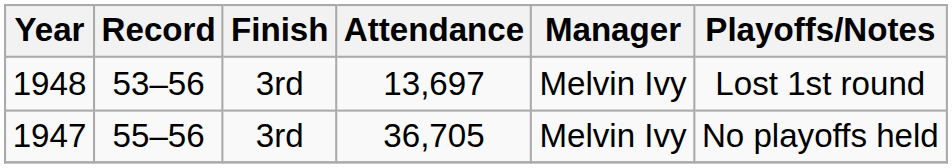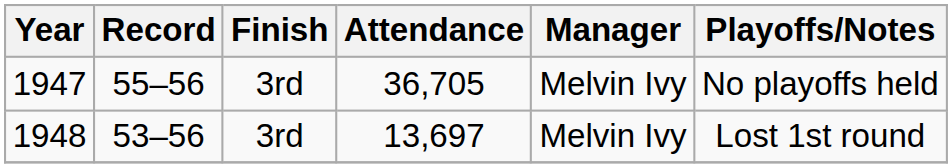 <table class="wikitable" style="text-align:center">
 <tr>
 <th>Year</th>
 <th>Record</th>
 <th>Finish</th>
 <th>Attendance</th>
 <th>Manager</th>
 <th>Playoffs/Notes</th>
 </tr>
 <tr align=center>
+<td>1947</td>
+<td>55–56</td>
+<td>3rd</td>
+<td>36,705</td>
+<td>Melvin Ivy</td>
+<td>No playoffs held</td>
+</tr>
+<tr align=center>
 <td>1948</td>
 <td>53–56</td>
 <td>3rd</td>
 <td>13,697</td>
 <td>Melvin Ivy</td>
 <td>Lost 1st round</td>
 </tr>
 <tr align=center>
-<td>1947</td>
-<td>55–56</td>
-<td>3rd</td>
-<td>36,705</td>
-<td>Melvin Ivy</td>
-<td>No playoffs held</td>
-</tr>
-<tr align=center>
 </tr>
 </table>
